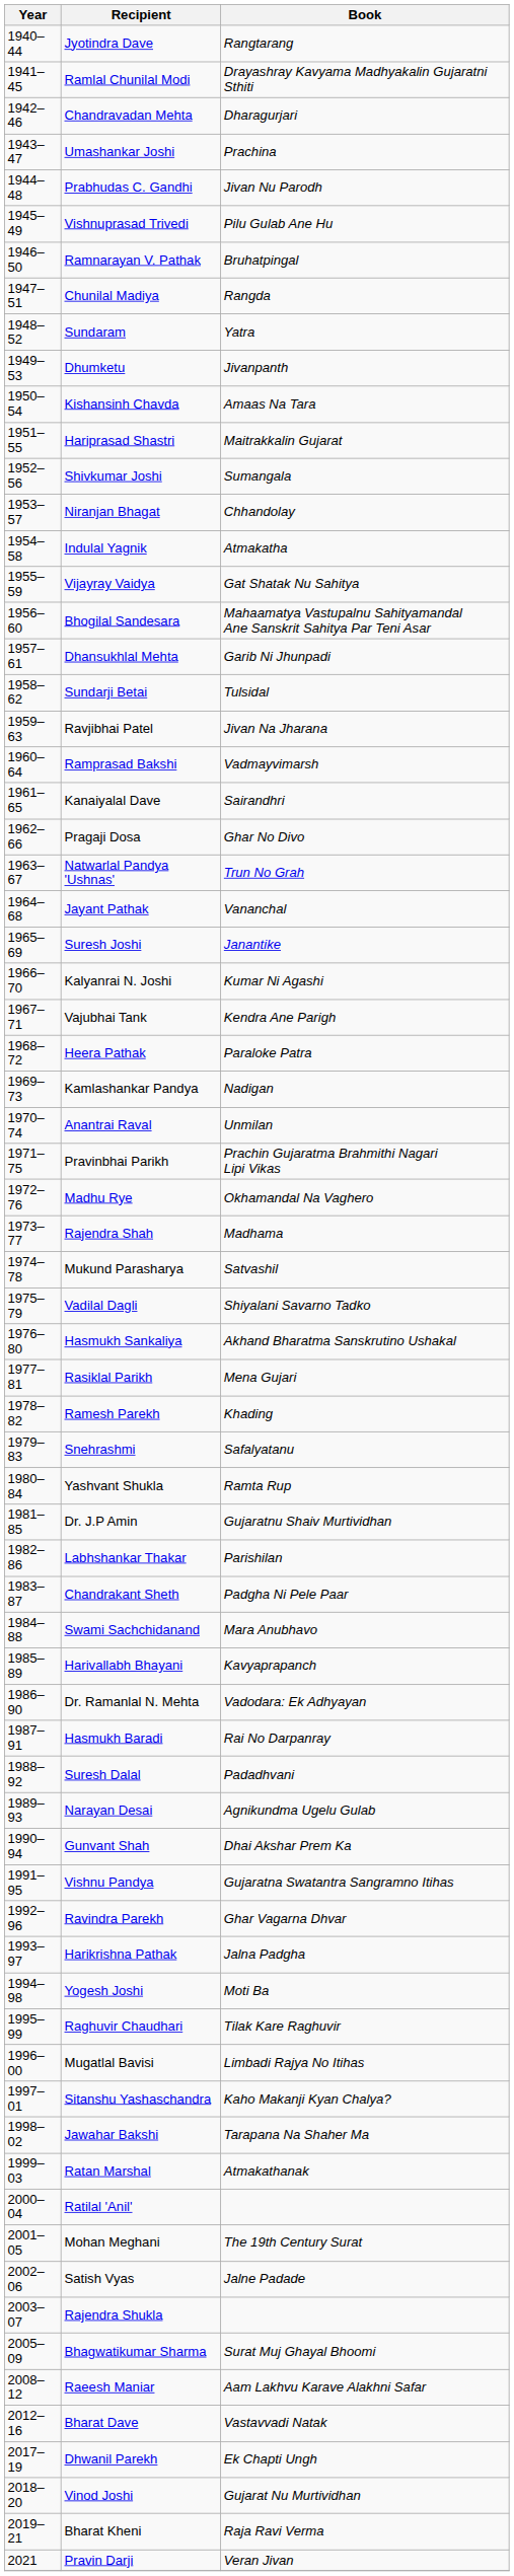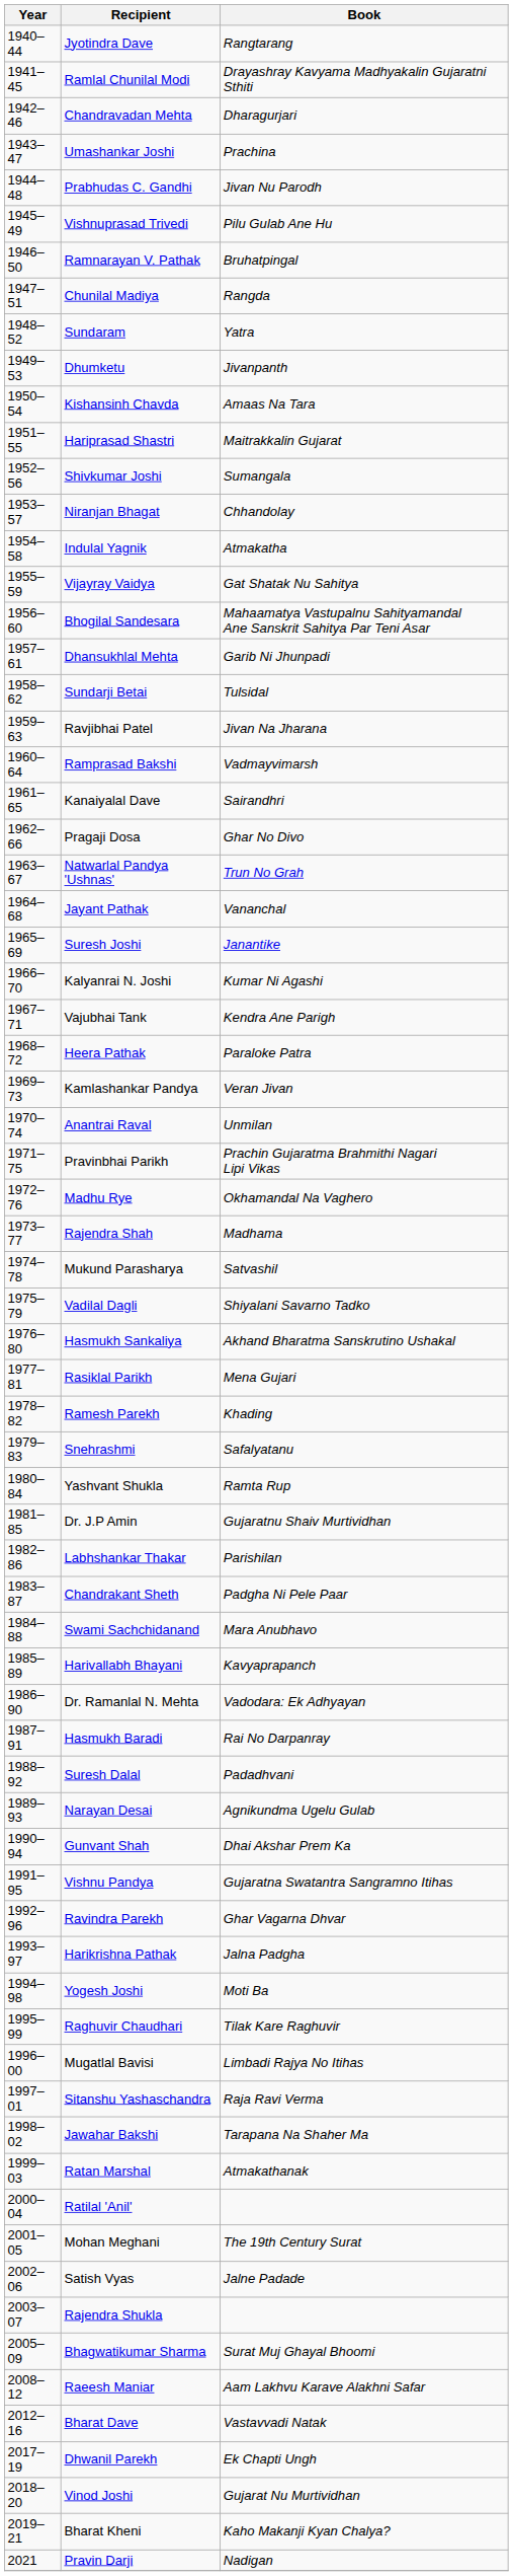 <table class="wikitable">
 <tr>
 <th>Year</th>
 <th>Recipient</th>
 <th>Book</th>
 </tr>
 <tr>
 <td>1940–44</td>
 <td><a href='#'>Jyotindra Dave</a></td>
 <td><em>Rangtarang</em></td>
 </tr>
 <tr>
 <td>1941–45</td>
 <td><a href='#'>Ramlal Chunilal Modi</a></td>
 <td><em>Drayashray Kavyama Madhyakalin Gujaratni Sthiti</em></td>
 </tr>
 <tr>
 <td>1942–46</td>
 <td><a href='#'>Chandravadan Mehta</a></td>
 <td><em>Dharagurjari</em></td>
 </tr>
 <tr>
 <td>1943–47</td>
 <td><a href='#'>Umashankar Joshi</a></td>
 <td><em>Prachina</em></td>
 </tr>
 <tr>
 <td>1944–48</td>
 <td><a href='#'>Prabhudas C. Gandhi</a></td>
 <td><em>Jivan Nu Parodh</em></td>
 </tr>
 <tr>
 <td>1945–49</td>
 <td><a href='#'>Vishnuprasad Trivedi</a></td>
 <td><em>Pilu Gulab Ane Hu</em></td>
 </tr>
 <tr>
 <td>1946–50</td>
 <td><a href='#'>Ramnarayan V. Pathak</a></td>
 <td><em>Bruhatpingal</em></td>
 </tr>
 <tr>
 <td>1947–51</td>
 <td><a href='#'>Chunilal Madiya</a></td>
 <td><em>Rangda</em></td>
 </tr>
 <tr>
 <td>1948–52</td>
 <td><a href='#'>Sundaram</a></td>
 <td><em>Yatra</em></td>
 </tr>
 <tr>
 <td>1949–53</td>
 <td><a href='#'>Dhumketu</a></td>
 <td><em>Jivanpanth</em></td>
 </tr>
 <tr>
 <td>1950–54</td>
 <td><a href='#'>Kishansinh Chavda</a></td>
 <td><em>Amaas Na Tara</em></td>
 </tr>
 <tr>
 <td>1951–55</td>
 <td><a href='#'>Hariprasad Shastri</a></td>
 <td><em>Maitrakkalin Gujarat</em></td>
 </tr>
 <tr>
 <td>1952–56</td>
 <td><a href='#'>Shivkumar Joshi</a></td>
 <td><em>Sumangala</em></td>
 </tr>
 <tr>
 <td>1953–57</td>
 <td><a href='#'>Niranjan Bhagat</a></td>
 <td><em>Chhandolay</em></td>
 </tr>
 <tr>
 <td>1954–58</td>
 <td><a href='#'>Indulal Yagnik</a></td>
 <td><em>Atmakatha</em></td>
 </tr>
 <tr>
 <td>1955–59</td>
 <td><a href='#'>Vijayray Vaidya</a></td>
 <td><em>Gat Shatak Nu Sahitya</em></td>
 </tr>
 <tr>
 <td>1956–60</td>
 <td><a href='#'>Bhogilal Sandesara</a></td>
 <td><em>Mahaamatya Vastupalnu Sahityamandal<br> Ane Sanskrit Sahitya Par Teni Asar</em></td>
 </tr>
 <tr>
 <td>1957–61</td>
 <td><a href='#'>Dhansukhlal Mehta</a></td>
 <td><em>Garib Ni Jhunpadi</em></td>
 </tr>
 <tr>
 <td>1958–62</td>
 <td><a href='#'>Sundarji Betai</a></td>
 <td><em>Tulsidal</em></td>
 </tr>
 <tr>
 <td>1959–63</td>
 <td>Ravjibhai Patel</td>
 <td><em>Jivan Na Jharana</em></td>
 </tr>
 <tr>
 <td>1960–64</td>
 <td><a href='#'>Ramprasad Bakshi</a></td>
 <td><em>Vadmayvimarsh</em></td>
 </tr>
 <tr>
 <td>1961–65</td>
 <td>Kanaiyalal Dave</td>
 <td><em>Sairandhri</em></td>
 </tr>
 <tr>
 <td>1962–66</td>
 <td>Pragaji Dosa</td>
 <td><em>Ghar No Divo</em></td>
 </tr>
 <tr>
 <td>1963–67</td>
 <td><a href='#'>Natwarlal Pandya 'Ushnas'</a></td>
 <td><em><a href='#'>Trun No Grah</a></em></td>
 </tr>
 <tr>
 <td>1964–68</td>
 <td><a href='#'>Jayant Pathak</a></td>
 <td><em>Vananchal</em></td>
 </tr>
 <tr>
 <td>1965–69</td>
 <td><a href='#'>Suresh Joshi</a></td>
 <td><em><a href='#'>Janantike</a></em></td>
 </tr>
 <tr>
 <td>1966–70</td>
 <td>Kalyanrai N. Joshi</td>
 <td><em>Kumar Ni Agashi</em></td>
 </tr>
 <tr>
 <td>1967–71</td>
 <td>Vajubhai Tank</td>
 <td><em>Kendra Ane Parigh</em></td>
 </tr>
 <tr>
 <td>1968–72</td>
 <td><a href='#'>Heera Pathak</a></td>
 <td><em>Paraloke Patra</em></td>
 </tr>
 <tr>
 <td>1969–73</td>
 <td>Kamlashankar Pandya</td>
-<td><em>Nadigan</em></td>
+<td><em>Veran Jivan</em></td>
 </tr>
 <tr>
 <td>1970–74</td>
 <td><a href='#'>Anantrai Raval</a></td>
 <td><em>Unmilan</em></td>
 </tr>
 <tr>
 <td>1971–75</td>
 <td>Pravinbhai Parikh</td>
 <td><em>Prachin Gujaratma Brahmithi Nagari</em><br><em>Lipi Vikas</em></td>
 </tr>
 <tr>
 <td>1972–76</td>
 <td><a href='#'>Madhu Rye</a></td>
 <td><em>Okhamandal Na Vaghero</em></td>
 </tr>
 <tr>
 <td>1973–77</td>
 <td><a href='#'>Rajendra Shah</a></td>
 <td><em>Madhama</em></td>
 </tr>
 <tr>
 <td>1974–78</td>
 <td>Mukund Parasharya</td>
 <td><em>Satvashil</em></td>
 </tr>
 <tr>
 <td>1975–79</td>
 <td><a href='#'>Vadilal Dagli</a></td>
 <td><em>Shiyalani Savarno Tadko</em></td>
 </tr>
 <tr>
 <td>1976–80</td>
 <td><a href='#'>Hasmukh Sankaliya</a></td>
 <td><em>Akhand Bharatma Sanskrutino Ushakal</em></td>
 </tr>
 <tr>
 <td>1977–81</td>
 <td><a href='#'>Rasiklal Parikh</a></td>
 <td><em>Mena Gujari</em></td>
 </tr>
 <tr>
 <td>1978–82</td>
 <td><a href='#'>Ramesh Parekh</a></td>
 <td><em>Khading</em></td>
 </tr>
 <tr>
 <td>1979–83</td>
 <td><a href='#'>Snehrashmi</a></td>
 <td><em>Safalyatanu</em></td>
 </tr>
 <tr>
 <td>1980–84</td>
 <td>Yashvant Shukla</td>
 <td><em>Ramta Rup</em></td>
 </tr>
 <tr>
 <td>1981–85</td>
 <td>Dr. J.P Amin</td>
 <td><em>Gujaratnu Shaiv Murtividhan</em></td>
 </tr>
 <tr>
 <td>1982–86</td>
 <td><a href='#'>Labhshankar Thakar</a></td>
 <td><em>Parishilan</em></td>
 </tr>
 <tr>
 <td>1983–87</td>
 <td><a href='#'>Chandrakant Sheth</a></td>
 <td><em>Padgha Ni Pele Paar</em></td>
 </tr>
 <tr>
 <td>1984–88</td>
 <td><a href='#'>Swami Sachchidanand</a></td>
 <td><em>Mara Anubhavo</em></td>
 </tr>
 <tr>
 <td>1985–89</td>
 <td><a href='#'>Harivallabh Bhayani</a></td>
 <td><em>Kavyaprapanch</em></td>
 </tr>
 <tr>
 <td>1986–90</td>
 <td>Dr. Ramanlal N. Mehta</td>
 <td><em>Vadodara: Ek Adhyayan</em></td>
 </tr>
 <tr>
 <td>1987–91</td>
 <td><a href='#'>Hasmukh Baradi</a></td>
 <td><em>Rai No Darpanray</em></td>
 </tr>
 <tr>
 <td>1988–92</td>
 <td><a href='#'>Suresh Dalal</a></td>
 <td><em>Padadhvani</em></td>
 </tr>
 <tr>
 <td>1989–93</td>
 <td><a href='#'>Narayan Desai</a></td>
 <td><em>Agnikundma Ugelu Gulab</em></td>
 </tr>
 <tr>
 <td>1990–94</td>
 <td><a href='#'>Gunvant Shah</a></td>
 <td><em>Dhai Akshar Prem Ka</em></td>
 </tr>
 <tr>
 <td>1991–95</td>
 <td><a href='#'>Vishnu Pandya</a></td>
 <td><em>Gujaratna Swatantra Sangramno Itihas</em></td>
 </tr>
 <tr>
 <td>1992–96</td>
 <td><a href='#'>Ravindra Parekh</a></td>
 <td><em>Ghar Vagarna Dhvar</em></td>
 </tr>
 <tr>
 <td>1993–97</td>
 <td><a href='#'>Harikrishna Pathak</a></td>
 <td><em>Jalna Padgha</em></td>
 </tr>
 <tr>
 <td>1994–98</td>
 <td><a href='#'>Yogesh Joshi</a></td>
 <td><em>Moti Ba</em></td>
 </tr>
 <tr>
 <td>1995–99</td>
 <td><a href='#'>Raghuvir Chaudhari</a></td>
 <td><em>Tilak Kare Raghuvir</em></td>
 </tr>
 <tr>
 <td>1996–00</td>
 <td>Mugatlal Bavisi</td>
 <td><em>Limbadi Rajya No Itihas</em></td>
 </tr>
 <tr>
 <td>1997–01</td>
 <td><a href='#'>Sitanshu Yashaschandra</a></td>
-<td><em>Kaho Makanji Kyan Chalya?</em></td>
+<td><em>Raja Ravi Verma</em></td>
 </tr>
 <tr>
 <td>1998–02</td>
 <td><a href='#'>Jawahar Bakshi</a></td>
 <td><em>Tarapana Na Shaher Ma</em></td>
 </tr>
 <tr>
 <td>1999–03</td>
 <td><a href='#'>Ratan Marshal</a></td>
 <td><em>Atmakathanak</em></td>
 </tr>
 <tr>
 <td>2000–04</td>
 <td><a href='#'>Ratilal 'Anil'</a></td>
 <td></td>
 </tr>
 <tr>
 <td>2001–05</td>
 <td>Mohan Meghani</td>
 <td><em>The 19th Century Surat</em></td>
 </tr>
 <tr>
 <td>2002–06</td>
 <td>Satish Vyas</td>
 <td><em>Jalne Padade</em></td>
 </tr>
 <tr>
 <td>2003–07</td>
 <td><a href='#'>Rajendra Shukla</a></td>
 <td></td>
 </tr>
 <tr>
 <td>2005–09</td>
 <td><a href='#'>Bhagwatikumar Sharma</a></td>
 <td><em>Surat Muj Ghayal Bhoomi</em></td>
 </tr>
 <tr>
 <td>2008–12</td>
 <td><a href='#'>Raeesh Maniar</a></td>
 <td><em>Aam Lakhvu Karave Alakhni Safar</em></td>
 </tr>
 <tr>
 <td>2012–16</td>
 <td><a href='#'>Bharat Dave</a></td>
 <td><em>Vastavvadi Natak</em></td>
 </tr>
 <tr>
 <td>2017–19</td>
 <td><a href='#'>Dhwanil Parekh</a></td>
 <td><em>Ek Chapti Ungh</em></td>
 </tr>
 <tr>
 <td>2018–20</td>
 <td><a href='#'>Vinod Joshi</a></td>
 <td><em>Gujarat Nu Murtividhan</em></td>
 </tr>
 <tr>
 <td>2019–21</td>
 <td>Bharat Kheni</td>
-<td><em>Raja Ravi Verma</em></td>
+<td><em>Kaho Makanji Kyan Chalya?</em></td>
 </tr>
 <tr>
 <td>2021</td>
 <td><a href='#'>Pravin Darji</a></td>
-<td><em>Veran Jivan</em></td>
+<td><em>Nadigan</em></td>
 </tr>
 <tr>
 </tr>
 </table>
